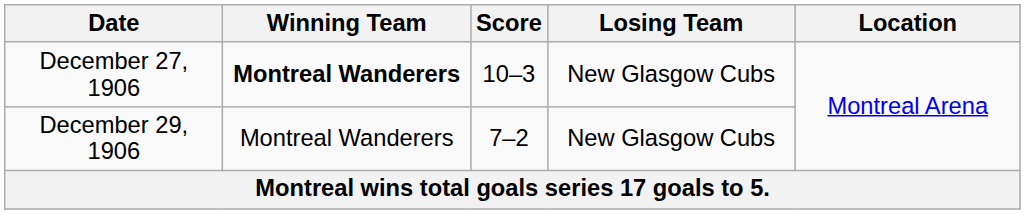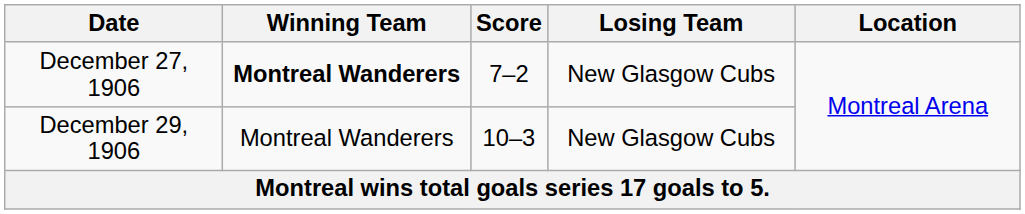 <table class="wikitable" style="text-align:center;">
 <tr>
 <th width="140">Date</th>
 <th width="160">Winning Team</th>
 <th width="5">Score</th>
 <th width="160">Losing Team</th>
 <th width="145">Location</th>
 </tr>
 <tr>
 <td>December 27, 1906</td>
 <td><strong>Montreal Wanderers</strong></td>
-<td>10–3</td>
+<td>7–2</td>
 <td>New Glasgow Cubs</td>
 <td rowspan="2"><a href='#'>Montreal Arena</a></td>
 </tr>
 <tr>
 <td>December 29, 1906</td>
 <td>Montreal Wanderers</td>
-<td>7–2</td>
+<td>10–3</td>
 <td>New Glasgow Cubs</td>
 </tr>
 <tr>
 <th colspan="5" style="text-align:center;">Montreal wins total goals series 17 goals to 5.</th>
 </tr>
 </table>
